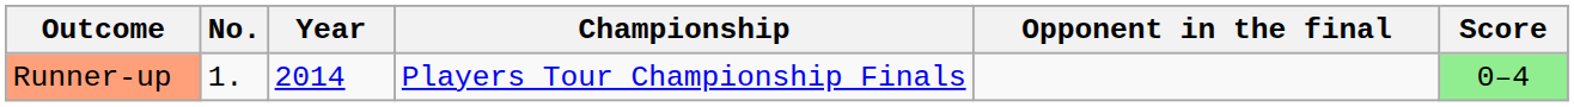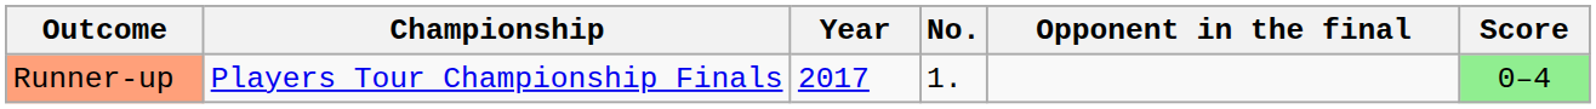 <table class="wikitable sortable">
 <tr>
 <th width="80">Outcome</th>
+<th width="250">Championship</th>
+<th width="50">Year</th>
 <th width="20">No.</th>
-<th width="50">Year</th>
-<th width="250">Championship</th>
 <th width="200">Opponent in the final</th>
 <th width="50">Score</th>
 </tr>
 <tr>
 <td style="background:#ffa07a;">Runner-up</td>
+<td><a href='#'>Players Tour Championship Finals</a></td>
+<td><a href='#'>2017</a></td>
 <td>1.</td>
-<td><a href='#'>2014</a></td>
-<td><a href='#'>Players Tour Championship Finals</a></td>
 <td> </td>
 <td align="center" style="background: lightgreen;">0–4</td>
 </tr>
 </table>
